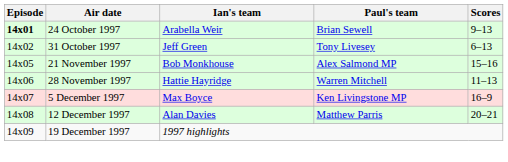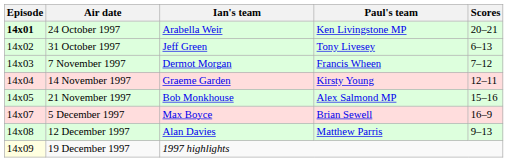 <table class="wikitable" style="width:745px;">
 <tr>
 <th style="width:5%;">Episode</th>
 <th style="width:23%;">Air date</th>
 <th style="width:31%;">Ian's team</th>
 <th style="width:31%;">Paul's team</th>
 <th style="width:6%;">Scores</th>
 </tr>
 <tr style="background:#dfd;">
 <td><strong>14x01</strong></td>
 <td>24 October 1997</td>
 <td><a href='#'>Arabella Weir</a></td>
-<td><a href='#'>Brian Sewell</a></td>
-<td>9–13</td>
+<td><a href='#'>Ken Livingstone MP</a></td>
+<td>20–21</td>
 </tr>
 <tr style="background:#dfd;">
 <td>14x02</td>
 <td>31 October 1997</td>
 <td><a href='#'>Jeff Green</a></td>
 <td><a href='#'>Tony Livesey</a></td>
 <td>6–13</td>
 </tr>
 <tr style="background:#dfd;">
+<td>14x03</td>
+<td>7 November 1997</td>
+<td><a href='#'>Dermot Morgan</a></td>
+<td><a href='#'>Francis Wheen</a></td>
+<td>7–12</td>
+</tr>
+<tr style="background:#fdd;">
+<td>14x04</td>
+<td>14 November 1997</td>
+<td><a href='#'>Graeme Garden</a></td>
+<td><a href='#'>Kirsty Young</a></td>
+<td>12–11</td>
+</tr>
+<tr style="background:#dfd;">
 <td>14x05</td>
 <td>21 November 1997</td>
 <td><a href='#'>Bob Monkhouse</a></td>
 <td><a href='#'>Alex Salmond MP</a></td>
 <td>15–16</td>
 </tr>
-<tr style="background:#dfd;">
-<td>14x06</td>
-<td>28 November 1997</td>
-<td><a href='#'>Hattie Hayridge</a></td>
-<td><a href='#'>Warren Mitchell</a></td>
-<td>11–13</td>
-</tr>
 <tr style="background:#fdd;">
 <td>14x07</td>
 <td>5 December 1997</td>
 <td><a href='#'>Max Boyce</a></td>
-<td><a href='#'>Ken Livingstone MP</a></td>
+<td><a href='#'>Brian Sewell</a></td>
 <td>16–9</td>
 </tr>
 <tr style="background:#dfd;">
 <td>14x08</td>
 <td>12 December 1997</td>
 <td><a href='#'>Alan Davies</a></td>
 <td><a href='#'>Matthew Parris</a></td>
-<td>20–21</td>
+<td>9–13</td>
 </tr>
 <tr>
-<td>14x09</td>
+<td style="background: lightyellow;">14x09</td>
 <td>19 December 1997</td>
 <td colspan="3"><em>1997 highlights</em></td>
 </tr>
 </table>
